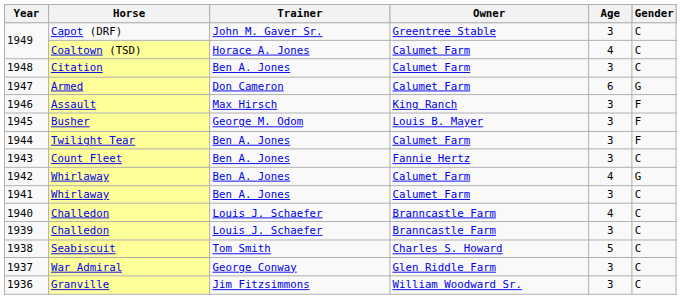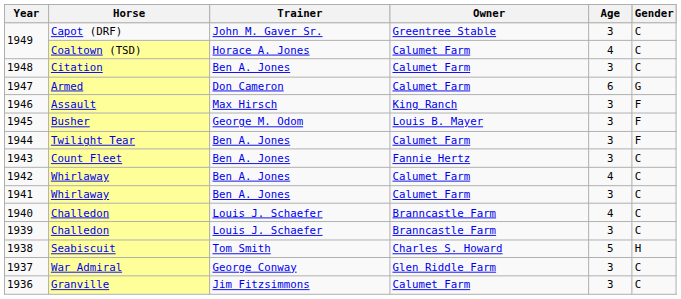 <table class = "wikitable sortable" | border="1" cellpadding="0" style="border-collapse: collapse; font-size:90%">
 <tr style="background:#987654; text-align:center;">
 <th style="width:42px;">Year<br></th>
 <th style="width:170px;">Horse<br></th>
 <th style="width:190px;">Trainer<br></th>
 <th style="width:210px;">Owner<br></th>
 <th style="width:42px;">Age</th>
 <th style="width:42px;">Gender</th>
 </tr>
 <tr>
 <td rowspan="2">1949</td>
 <td><a href='#'>Capot</a> (DRF)</td>
 <td><a href='#'>John M. Gaver Sr.</a></td>
 <td><a href='#'>Greentree Stable</a></td>
 <td align=center>3</td>
 <td>C</td>
 </tr>
 <tr>
 <td style="background-color:#FFFF99"><a href='#'>Coaltown</a> (TSD)</td>
 <td><a href='#'>Horace A. Jones</a></td>
 <td><a href='#'>Calumet Farm</a></td>
 <td align=center>4</td>
 <td>C</td>
 </tr>
 <tr>
 <td>1948</td>
 <td style="background-color:#FFFF99"><a href='#'>Citation</a></td>
 <td><a href='#'>Ben A. Jones</a></td>
 <td><a href='#'>Calumet Farm</a></td>
 <td align=center>3</td>
 <td>C</td>
 </tr>
 <tr>
 <td>1947</td>
 <td style="background-color:#FFFF99"><a href='#'>Armed</a></td>
 <td><a href='#'>Don Cameron</a></td>
 <td><a href='#'>Calumet Farm</a></td>
 <td align=center>6</td>
 <td>G</td>
 </tr>
 <tr>
 <td>1946</td>
 <td style="background-color:#FFFF99"><a href='#'>Assault</a></td>
 <td><a href='#'>Max Hirsch</a></td>
 <td><a href='#'>King Ranch</a></td>
 <td align=center>3</td>
 <td>F</td>
 </tr>
 <tr>
 <td>1945</td>
 <td style="background-color:#FFFF99"><a href='#'>Busher</a></td>
 <td><a href='#'>George M. Odom</a></td>
 <td><a href='#'>Louis B. Mayer</a></td>
 <td align=center>3</td>
 <td>F</td>
 </tr>
 <tr>
 <td>1944</td>
 <td style="background-color:#FFFF99"><a href='#'>Twilight Tear</a></td>
 <td><a href='#'>Ben A. Jones</a></td>
 <td><a href='#'>Calumet Farm</a></td>
 <td align=center>3</td>
 <td>F</td>
 </tr>
 <tr>
 <td>1943</td>
 <td style="background-color:#FFFF99"><a href='#'>Count Fleet</a></td>
 <td><a href='#'>Ben A. Jones</a></td>
 <td><a href='#'>Fannie Hertz</a></td>
 <td align=center>3</td>
 <td>C</td>
 </tr>
 <tr>
 <td>1942</td>
 <td style="background-color:#FFFF99"><a href='#'>Whirlaway</a></td>
 <td><a href='#'>Ben A. Jones</a></td>
 <td><a href='#'>Calumet Farm</a></td>
 <td align=center>4</td>
-<td>G</td>
+<td>C</td>
 </tr>
 <tr>
 <td>1941</td>
 <td style="background-color:#FFFF99"><a href='#'>Whirlaway</a></td>
 <td><a href='#'>Ben A. Jones</a></td>
 <td><a href='#'>Calumet Farm</a></td>
 <td align=center>3</td>
 <td>C</td>
 </tr>
 <tr>
 <td>1940</td>
 <td style="background-color:#FFFF99"><a href='#'>Challedon</a></td>
 <td><a href='#'>Louis J. Schaefer</a></td>
 <td><a href='#'>Branncastle Farm</a></td>
 <td align=center>4</td>
 <td>C</td>
 </tr>
 <tr>
 <td>1939</td>
 <td style="background-color:#FFFF99"><a href='#'>Challedon</a></td>
 <td><a href='#'>Louis J. Schaefer</a></td>
 <td><a href='#'>Branncastle Farm</a></td>
 <td align=center>3</td>
 <td>C</td>
 </tr>
 <tr>
 <td>1938</td>
 <td style="background-color:#FFFF99"><a href='#'>Seabiscuit</a></td>
 <td><a href='#'>Tom Smith</a></td>
 <td><a href='#'>Charles S. Howard</a></td>
 <td align=center>5</td>
-<td>C</td>
+<td>H</td>
 </tr>
 <tr>
 <td>1937</td>
 <td style="background-color:#FFFF99"><a href='#'>War Admiral</a></td>
 <td><a href='#'>George Conway</a></td>
 <td><a href='#'>Glen Riddle Farm</a></td>
 <td align=center>3</td>
 <td>C</td>
 </tr>
 <tr>
 <td>1936</td>
 <td style="background-color:#FFFF99"><a href='#'>Granville</a></td>
 <td><a href='#'>Jim Fitzsimmons</a></td>
-<td><a href='#'>William Woodward Sr.</a></td>
+<td><a href='#'>Calumet Farm</a></td>
 <td align=center>3</td>
 <td>C</td>
 </tr>
 </table>
